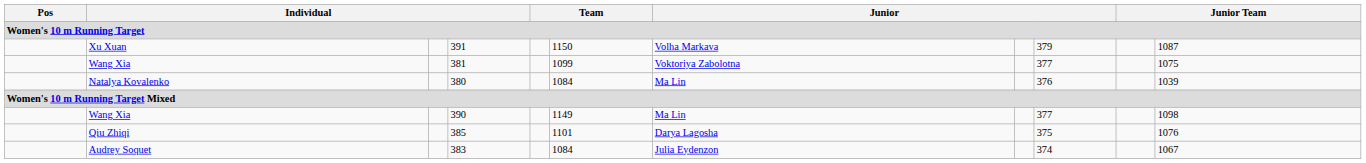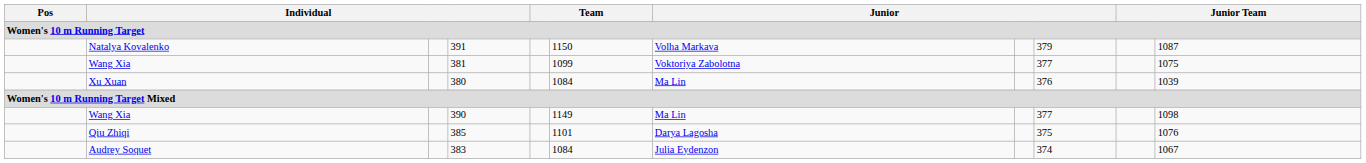 <table class=wikitable style="width:95%; font-size: 90%;">
 <tr>
 <th>Pos</th>
 <th colspan=3>Individual</th>
 <th colspan=2>Team</th>
 <th colspan=3>Junior</th>
 <th colspan=3>Junior Team</th>
 </tr>
 <tr>
 <td colspan=11 style="background:#dcdcdc"><strong>Women's <a href='#'>10 m Running Target</a></strong></td>
 </tr>
 <tr>
 <td></td>
-<td><a href='#'>Xu Xuan</a></td>
+<td><a href='#'>Natalya Kovalenko</a></td>
 <td></td>
 <td>391</td>
 <td></td>
 <td>1150</td>
 <td><a href='#'>Volha Markava</a></td>
 <td></td>
 <td>379</td>
 <td></td>
 <td>1087</td>
 </tr>
 <tr>
 <td></td>
 <td><a href='#'>Wang Xia</a></td>
 <td></td>
 <td>381</td>
 <td></td>
 <td>1099</td>
 <td><a href='#'>Voktoriya Zabolotna</a></td>
 <td></td>
 <td>377</td>
 <td></td>
 <td>1075</td>
 </tr>
 <tr>
 <td></td>
-<td><a href='#'>Natalya Kovalenko</a></td>
+<td><a href='#'>Xu Xuan</a></td>
 <td></td>
 <td>380</td>
 <td></td>
 <td>1084</td>
 <td><a href='#'>Ma Lin</a></td>
 <td></td>
 <td>376</td>
 <td></td>
 <td>1039</td>
 </tr>
 <tr>
 <td colspan=11 style="background:#dcdcdc"><strong>Women's <a href='#'>10 m Running Target</a> Mixed</strong></td>
 </tr>
 <tr>
 <td></td>
 <td><a href='#'>Wang Xia</a></td>
 <td></td>
 <td>390</td>
 <td></td>
 <td>1149</td>
 <td><a href='#'>Ma Lin</a></td>
 <td></td>
 <td>377</td>
 <td></td>
 <td>1098</td>
 </tr>
 <tr>
 <td></td>
 <td><a href='#'>Qiu Zhiqi</a></td>
 <td></td>
 <td>385</td>
 <td></td>
 <td>1101</td>
 <td><a href='#'>Darya Lagosha</a></td>
 <td></td>
 <td>375</td>
 <td></td>
 <td>1076</td>
 </tr>
 <tr>
 <td></td>
 <td><a href='#'>Audrey Soquet</a></td>
 <td></td>
 <td>383</td>
 <td></td>
 <td>1084</td>
 <td><a href='#'>Julia Eydenzon</a></td>
 <td></td>
 <td>374</td>
 <td></td>
 <td>1067</td>
 </tr>
 </table>
